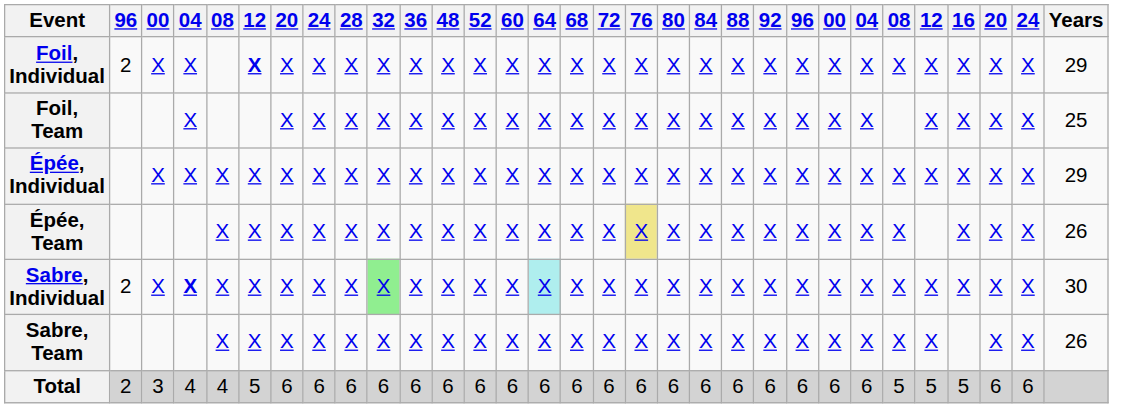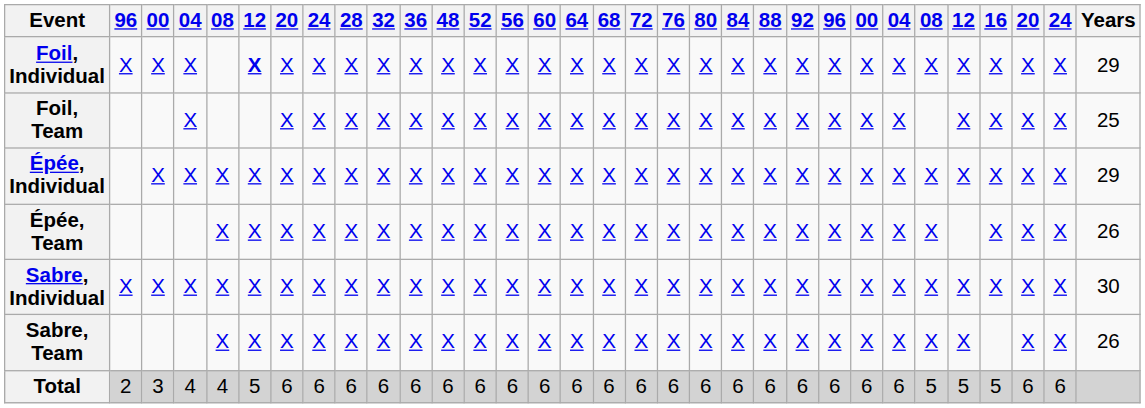 <table class="wikitable plainrowheaders sticky-header" style="text-align:center">
 <tr>
 <th scope="col">Event</th>
 <th scope="col"><a href='#'>96</a></th>
 <th scope="col"><a href='#'>00</a></th>
 <th scope="col"><a href='#'>04</a></th>
 <th scope="col"><a href='#'>08</a></th>
 <th scope="col"><a href='#'>12</a></th>
 <th scope="col"><a href='#'>20</a></th>
 <th scope="col"><a href='#'>24</a></th>
 <th scope="col"><a href='#'>28</a></th>
 <th scope="col"><a href='#'>32</a></th>
 <th scope="col"><a href='#'>36</a></th>
 <th scope="col"><a href='#'>48</a></th>
 <th scope="col"><a href='#'>52</a></th>
+<th scope="col"><a href='#'>56</a></th>
 <th scope="col"><a href='#'>60</a></th>
 <th scope="col"><a href='#'>64</a></th>
 <th scope="col"><a href='#'>68</a></th>
 <th scope="col"><a href='#'>72</a></th>
 <th scope="col"><a href='#'>76</a></th>
 <th scope="col"><a href='#'>80</a></th>
 <th scope="col"><a href='#'>84</a></th>
 <th scope="col"><a href='#'>88</a></th>
 <th scope="col"><a href='#'>92</a></th>
 <th scope="col"><a href='#'>96</a></th>
 <th scope="col"><a href='#'>00</a></th>
 <th scope="col"><a href='#'>04</a></th>
 <th scope="col"><a href='#'>08</a></th>
 <th scope="col"><a href='#'>12</a></th>
 <th scope="col"><a href='#'>16</a></th>
 <th scope="col"><a href='#'>20</a></th>
 <th scope="col"><a href='#'>24</a></th>
 <th scope="col">Years</th>
 </tr>
 <tr>
 <th scope="row"><a href='#'>Foil</a>, Individual</th>
-<td>2</td>
+<td><a href='#'>X</a></td>
 <td><a href='#'>X</a></td>
 <td><a href='#'>X</a></td>
 <td></td>
 <td><strong><a href='#'>X</a></strong></td>
+<td><a href='#'>X</a></td>
 <td><a href='#'>X</a></td>
 <td><a href='#'>X</a></td>
 <td><a href='#'>X</a></td>
 <td><a href='#'>X</a></td>
 <td><a href='#'>X</a></td>
 <td><a href='#'>X</a></td>
 <td><a href='#'>X</a></td>
 <td><a href='#'>X</a></td>
 <td><a href='#'>X</a></td>
 <td><a href='#'>X</a></td>
 <td><a href='#'>X</a></td>
 <td><a href='#'>X</a></td>
 <td><a href='#'>X</a></td>
 <td><a href='#'>X</a></td>
 <td><a href='#'>X</a></td>
 <td><a href='#'>X</a></td>
 <td><a href='#'>X</a></td>
 <td><a href='#'>X</a></td>
 <td><a href='#'>X</a></td>
 <td><a href='#'>X</a></td>
 <td><a href='#'>X</a></td>
 <td><a href='#'>X</a></td>
 <td><a href='#'>X</a></td>
 <td><a href='#'>X</a></td>
 <td>29</td>
 </tr>
 <tr>
 <th scope="row">Foil, Team</th>
 <td></td>
 <td></td>
 <td><a href='#'>X</a></td>
 <td></td>
 <td></td>
+<td><a href='#'>X</a></td>
 <td><a href='#'>X</a></td>
 <td><a href='#'>X</a></td>
 <td><a href='#'>X</a></td>
 <td><a href='#'>X</a></td>
 <td><a href='#'>X</a></td>
 <td><a href='#'>X</a></td>
 <td><a href='#'>X</a></td>
 <td><a href='#'>X</a></td>
 <td><a href='#'>X</a></td>
 <td><a href='#'>X</a></td>
 <td><a href='#'>X</a></td>
 <td><a href='#'>X</a></td>
 <td><a href='#'>X</a></td>
 <td><a href='#'>X</a></td>
 <td><a href='#'>X</a></td>
 <td><a href='#'>X</a></td>
 <td><a href='#'>X</a></td>
 <td><a href='#'>X</a></td>
 <td><a href='#'>X</a></td>
 <td></td>
 <td><a href='#'>X</a></td>
 <td><a href='#'>X</a></td>
 <td><a href='#'>X</a></td>
 <td><a href='#'>X</a></td>
 <td>25</td>
 </tr>
 <tr>
 <th scope="row"><a href='#'>Épée</a>, Individual</th>
 <td></td>
 <td><a href='#'>X</a></td>
 <td><a href='#'>X</a></td>
 <td><a href='#'>X</a></td>
 <td><a href='#'>X</a></td>
 <td><a href='#'>X</a></td>
 <td><a href='#'>X</a></td>
 <td><a href='#'>X</a></td>
 <td><a href='#'>X</a></td>
 <td><a href='#'>X</a></td>
 <td><a href='#'>X</a></td>
 <td><a href='#'>X</a></td>
 <td><a href='#'>X</a></td>
 <td><a href='#'>X</a></td>
 <td><a href='#'>X</a></td>
 <td><a href='#'>X</a></td>
 <td><a href='#'>X</a></td>
 <td><a href='#'>X</a></td>
 <td><a href='#'>X</a></td>
 <td><a href='#'>X</a></td>
 <td><a href='#'>X</a></td>
 <td><a href='#'>X</a></td>
 <td><a href='#'>X</a></td>
 <td><a href='#'>X</a></td>
 <td><a href='#'>X</a></td>
 <td><a href='#'>X</a></td>
 <td><a href='#'>X</a></td>
 <td><a href='#'>X</a></td>
 <td><a href='#'>X</a></td>
+<td><a href='#'>X</a></td>
 <td>29</td>
 </tr>
 <tr>
 <th scope="row">Épée, Team</th>
 <td></td>
 <td></td>
 <td></td>
 <td><a href='#'>X</a></td>
 <td><a href='#'>X</a></td>
 <td><a href='#'>X</a></td>
 <td><a href='#'>X</a></td>
 <td><a href='#'>X</a></td>
 <td><a href='#'>X</a></td>
 <td><a href='#'>X</a></td>
 <td><a href='#'>X</a></td>
 <td><a href='#'>X</a></td>
 <td><a href='#'>X</a></td>
 <td><a href='#'>X</a></td>
 <td><a href='#'>X</a></td>
 <td><a href='#'>X</a></td>
-<td style="background: khaki;"><a href='#'>X</a></td>
+<td><a href='#'>X</a></td>
+<td><a href='#'>X</a></td>
 <td><a href='#'>X</a></td>
 <td><a href='#'>X</a></td>
 <td><a href='#'>X</a></td>
 <td><a href='#'>X</a></td>
 <td><a href='#'>X</a></td>
 <td><a href='#'>X</a></td>
 <td><a href='#'>X</a></td>
 <td><a href='#'>X</a></td>
 <td></td>
 <td><a href='#'>X</a></td>
 <td><a href='#'>X</a></td>
 <td><a href='#'>X</a></td>
 <td>26</td>
 </tr>
 <tr>
 <th scope="row"><a href='#'>Sabre</a>, Individual</th>
-<td>2</td>
-<td><a href='#'>X</a></td>
-<td><strong><a href='#'>X</a></strong></td>
 <td><a href='#'>X</a></td>
 <td><a href='#'>X</a></td>
 <td><a href='#'>X</a></td>
 <td><a href='#'>X</a></td>
 <td><a href='#'>X</a></td>
-<td style="background: lightgreen;"><a href='#'>X</a></td>
 <td><a href='#'>X</a></td>
 <td><a href='#'>X</a></td>
 <td><a href='#'>X</a></td>
 <td><a href='#'>X</a></td>
-<td style="background: paleturquoise;"><a href='#'>X</a></td>
+<td><a href='#'>X</a></td>
+<td><a href='#'>X</a></td>
+<td><a href='#'>X</a></td>
+<td><a href='#'>X</a></td>
+<td><a href='#'>X</a></td>
+<td><a href='#'>X</a></td>
 <td><a href='#'>X</a></td>
 <td><a href='#'>X</a></td>
 <td><a href='#'>X</a></td>
 <td><a href='#'>X</a></td>
 <td><a href='#'>X</a></td>
 <td><a href='#'>X</a></td>
 <td><a href='#'>X</a></td>
 <td><a href='#'>X</a></td>
 <td><a href='#'>X</a></td>
 <td><a href='#'>X</a></td>
 <td><a href='#'>X</a></td>
 <td><a href='#'>X</a></td>
 <td><a href='#'>X</a></td>
 <td><a href='#'>X</a></td>
 <td><a href='#'>X</a></td>
 <td>30</td>
 </tr>
 <tr>
 <th scope="row">Sabre, Team</th>
 <td></td>
 <td></td>
 <td></td>
+<td><a href='#'>X</a></td>
 <td><a href='#'>X</a></td>
 <td><a href='#'>X</a></td>
 <td><a href='#'>X</a></td>
 <td><a href='#'>X</a></td>
 <td><a href='#'>X</a></td>
 <td><a href='#'>X</a></td>
 <td><a href='#'>X</a></td>
 <td><a href='#'>X</a></td>
 <td><a href='#'>X</a></td>
 <td><a href='#'>X</a></td>
 <td><a href='#'>X</a></td>
 <td><a href='#'>X</a></td>
 <td><a href='#'>X</a></td>
 <td><a href='#'>X</a></td>
 <td><a href='#'>X</a></td>
 <td><a href='#'>X</a></td>
 <td><a href='#'>X</a></td>
 <td><a href='#'>X</a></td>
 <td><a href='#'>X</a></td>
 <td><a href='#'>X</a></td>
 <td><a href='#'>X</a></td>
 <td><a href='#'>X</a></td>
 <td><a href='#'>X</a></td>
 <td></td>
 <td><a href='#'>X</a></td>
 <td><a href='#'>X</a></td>
 <td>26</td>
 </tr>
 <tr bgcolor=lightgray>
 <th scope="row"><strong>Total</strong></th>
 <td>2</td>
 <td>3</td>
 <td>4</td>
 <td>4</td>
 <td>5</td>
 <td>6</td>
 <td>6</td>
 <td>6</td>
 <td>6</td>
 <td>6</td>
 <td>6</td>
 <td>6</td>
 <td>6</td>
 <td>6</td>
 <td>6</td>
 <td>6</td>
 <td>6</td>
 <td>6</td>
 <td>6</td>
 <td>6</td>
 <td>6</td>
 <td>6</td>
 <td>6</td>
 <td>6</td>
+<td>6</td>
 <td>5</td>
 <td>5</td>
 <td>5</td>
 <td>6</td>
 <td>6</td>
 <td></td>
 </tr>
 </table>
